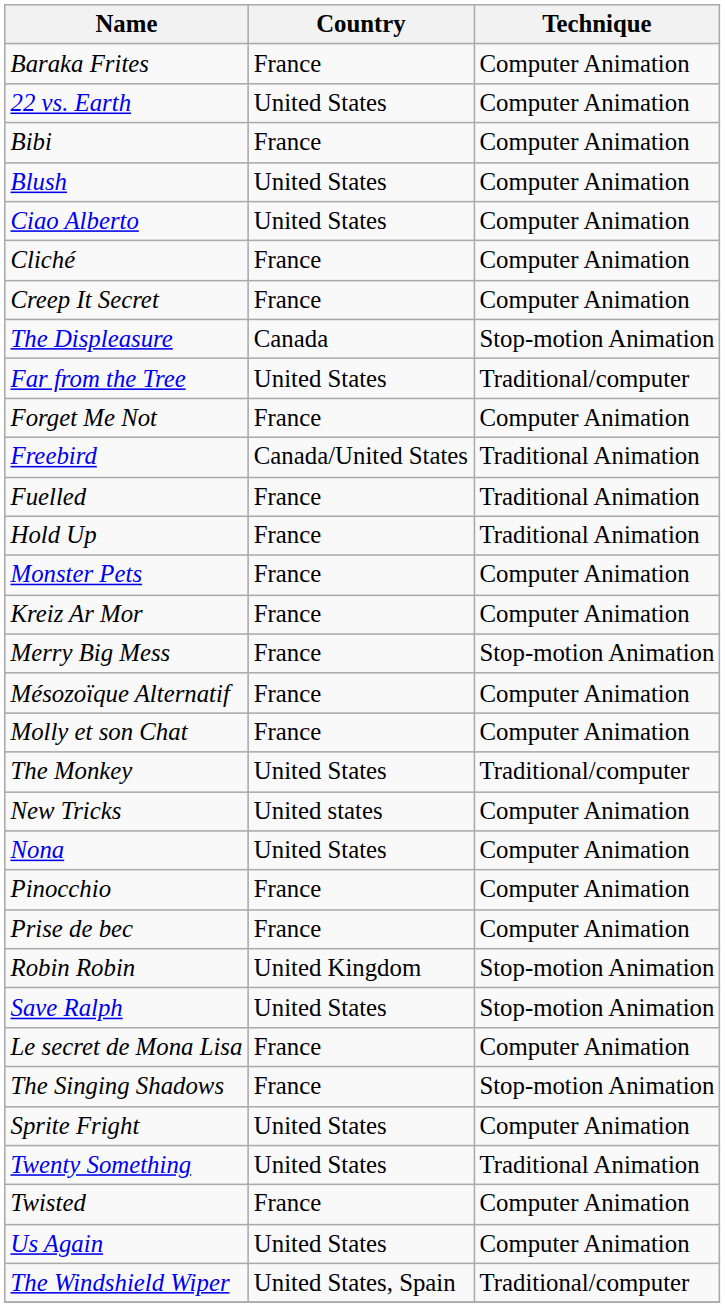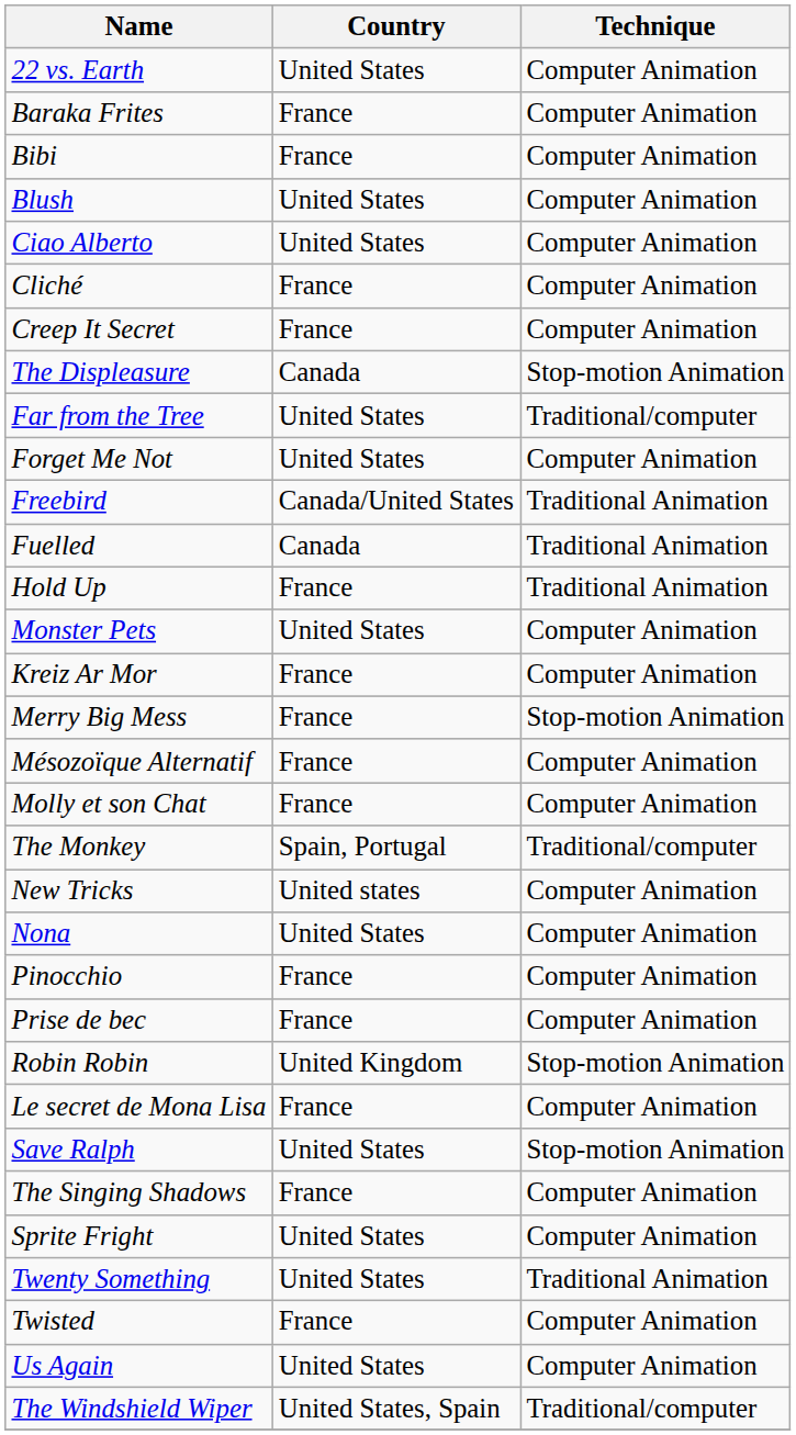 <table class="wikitable sortable">
 <tr>
 <th>Name</th>
 <th>Country</th>
 <th>Technique</th>
 </tr>
 <tr>
-<td><em>Baraka Frites</em></td>
-<td>France</td>
+<td><em><a href='#'>22 vs. Earth</a></em></td>
+<td>United States</td>
 <td>Computer Animation</td>
 </tr>
 <tr>
-<td><em><a href='#'>22 vs. Earth</a></em></td>
-<td>United States</td>
+<td><em>Baraka Frites</em></td>
+<td>France</td>
 <td>Computer Animation</td>
 </tr>
 <tr>
 <td><em>Bibi</em></td>
 <td>France</td>
 <td>Computer Animation</td>
 </tr>
 <tr>
 <td><em><a href='#'>Blush</a></em></td>
 <td>United States</td>
 <td>Computer Animation</td>
 </tr>
 <tr>
 <td><em><a href='#'>Ciao Alberto</a></em></td>
 <td>United States</td>
 <td>Computer Animation</td>
 </tr>
 <tr>
 <td><em>Cliché</em></td>
 <td>France</td>
 <td>Computer Animation</td>
 </tr>
 <tr>
 <td><em>Creep It Secret</em></td>
 <td>France</td>
 <td>Computer Animation</td>
 </tr>
 <tr>
 <td><em><a href='#'>The Displeasure</a></em></td>
 <td>Canada</td>
 <td>Stop-motion Animation</td>
 </tr>
 <tr>
 <td><em><a href='#'>Far from the Tree</a></em></td>
 <td>United States</td>
 <td>Traditional/computer</td>
 </tr>
 <tr>
 <td><em>Forget Me Not</em></td>
-<td>France</td>
+<td>United States</td>
 <td>Computer Animation</td>
 </tr>
 <tr>
 <td><em><a href='#'>Freebird</a></em></td>
 <td>Canada/United States</td>
 <td>Traditional Animation</td>
 </tr>
 <tr>
 <td><em>Fuelled</em></td>
-<td>France</td>
+<td>Canada</td>
 <td>Traditional Animation</td>
 </tr>
 <tr>
 <td><em>Hold Up</em></td>
 <td>France</td>
 <td>Traditional Animation</td>
 </tr>
 <tr>
 <td><em><a href='#'>Monster Pets</a></em></td>
-<td>France</td>
+<td>United States</td>
 <td>Computer Animation</td>
 </tr>
 <tr>
 <td><em>Kreiz Ar Mor</em></td>
 <td>France</td>
 <td>Computer Animation</td>
 </tr>
 <tr>
 <td><em>Merry Big Mess</em></td>
 <td>France</td>
 <td>Stop-motion Animation</td>
 </tr>
 <tr>
 <td><em>Mésozoïque Alternatif</em></td>
 <td>France</td>
 <td>Computer Animation</td>
 </tr>
 <tr>
 <td><em>Molly et son Chat</em></td>
 <td>France</td>
 <td>Computer Animation</td>
 </tr>
 <tr>
 <td><em>The Monkey</em></td>
-<td>United States</td>
+<td>Spain, Portugal</td>
 <td>Traditional/computer</td>
 </tr>
 <tr>
 <td><em>New Tricks</em></td>
 <td>United states</td>
 <td>Computer Animation</td>
 </tr>
 <tr>
 <td><em><a href='#'>Nona</a></em></td>
 <td>United States</td>
 <td>Computer Animation</td>
 </tr>
 <tr>
 <td><em>Pinocchio</em></td>
 <td>France</td>
 <td>Computer Animation</td>
 </tr>
 <tr>
 <td><em>Prise de bec</em></td>
 <td>France</td>
 <td>Computer Animation</td>
 </tr>
 <tr>
 <td><em>Robin Robin</em></td>
 <td>United Kingdom</td>
 <td>Stop-motion Animation</td>
 </tr>
 <tr>
+<td><em>Le secret de Mona Lisa</em></td>
+<td>France</td>
+<td>Computer Animation</td>
+</tr>
+<tr>
 <td><em><a href='#'>Save Ralph</a></em></td>
 <td>United States</td>
 <td>Stop-motion Animation</td>
 </tr>
 <tr>
-<td><em>Le secret de Mona Lisa</em></td>
+<td><em>The Singing Shadows</em></td>
 <td>France</td>
 <td>Computer Animation</td>
-</tr>
-<tr>
-<td><em>The Singing Shadows</em></td>
-<td>France</td>
-<td>Stop-motion Animation</td>
 </tr>
 <tr>
 <td><em>Sprite Fright</em></td>
 <td>United States</td>
 <td>Computer Animation</td>
 </tr>
 <tr>
 <td><em><a href='#'>Twenty Something</a></em></td>
 <td>United States</td>
 <td>Traditional Animation</td>
 </tr>
 <tr>
 <td><em>Twisted</em></td>
 <td>France</td>
 <td>Computer Animation</td>
 </tr>
 <tr>
 <td><em><a href='#'>Us Again</a></em></td>
 <td>United States</td>
 <td>Computer Animation</td>
 </tr>
 <tr>
 <td><em><a href='#'>The Windshield Wiper</a></em></td>
 <td>United States, Spain</td>
 <td>Traditional/computer</td>
 </tr>
 <tr>
 </tr>
 </table>
